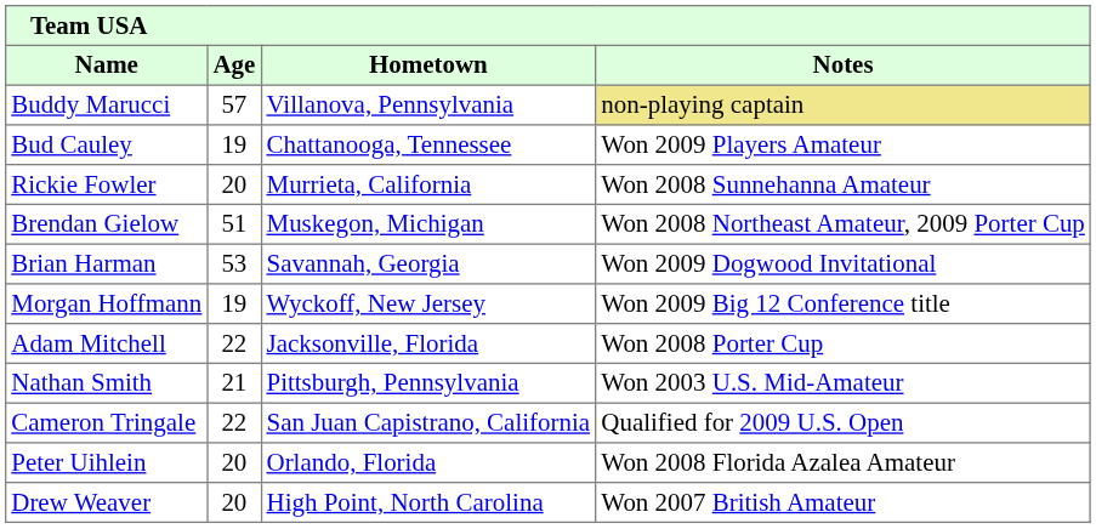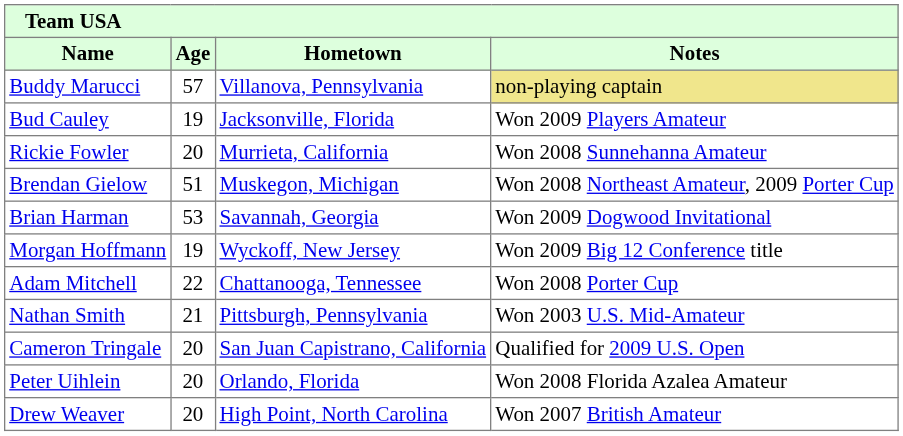 <table border="1" cellpadding="3" style="border-collapse: collapse;">
 <tr style="background:#ddffdd;">
 <td colspan="6">   <strong>Team USA</strong></td>
 </tr>
 <tr style="background:#ddffdd;">
 <th>Name</th>
 <th>Age</th>
 <th>Hometown</th>
 <th>Notes</th>
 </tr>
 <tr>
 <td><a href='#'>Buddy Marucci</a></td>
 <td align="center">57</td>
 <td><a href='#'>Villanova, Pennsylvania</a></td>
 <td style="background: khaki;">non-playing captain</td>
 </tr>
 <tr>
 <td><a href='#'>Bud Cauley</a></td>
 <td align="center">19</td>
-<td><a href='#'>Chattanooga, Tennessee</a></td>
+<td><a href='#'>Jacksonville, Florida</a></td>
 <td>Won 2009 <a href='#'>Players Amateur</a></td>
 </tr>
 <tr>
 <td><a href='#'>Rickie Fowler</a></td>
 <td align="center">20</td>
 <td><a href='#'>Murrieta, California</a></td>
 <td>Won 2008 <a href='#'>Sunnehanna Amateur</a></td>
 </tr>
 <tr>
 <td><a href='#'>Brendan Gielow</a></td>
 <td align="center">51</td>
 <td><a href='#'>Muskegon, Michigan</a></td>
 <td>Won 2008 <a href='#'>Northeast Amateur</a>, 2009 <a href='#'>Porter Cup</a></td>
 </tr>
 <tr>
 <td><a href='#'>Brian Harman</a></td>
 <td align="center">53</td>
 <td><a href='#'>Savannah, Georgia</a></td>
 <td>Won 2009 <a href='#'>Dogwood Invitational</a></td>
 </tr>
 <tr>
 <td><a href='#'>Morgan Hoffmann</a></td>
 <td align="center">19</td>
 <td><a href='#'>Wyckoff, New Jersey</a></td>
 <td>Won 2009 <a href='#'>Big 12 Conference</a> title</td>
 </tr>
 <tr>
 <td><a href='#'>Adam Mitchell</a></td>
 <td align="center">22</td>
-<td><a href='#'>Jacksonville, Florida</a></td>
+<td><a href='#'>Chattanooga, Tennessee</a></td>
 <td>Won 2008 <a href='#'>Porter Cup</a></td>
 </tr>
 <tr>
 <td><a href='#'>Nathan Smith</a></td>
 <td align="center">21</td>
 <td><a href='#'>Pittsburgh, Pennsylvania</a></td>
 <td>Won 2003 <a href='#'>U.S. Mid-Amateur</a></td>
 </tr>
 <tr>
 <td><a href='#'>Cameron Tringale</a></td>
-<td align="center">22</td>
+<td align="center">20</td>
 <td><a href='#'>San Juan Capistrano, California</a></td>
 <td>Qualified for <a href='#'>2009 U.S. Open</a></td>
 </tr>
 <tr>
 <td><a href='#'>Peter Uihlein</a></td>
 <td align="center">20</td>
 <td><a href='#'>Orlando, Florida</a></td>
 <td>Won 2008 Florida Azalea Amateur</td>
 </tr>
 <tr>
 <td><a href='#'>Drew Weaver</a></td>
 <td align="center">20</td>
 <td><a href='#'>High Point, North Carolina</a></td>
 <td>Won 2007 <a href='#'>British Amateur</a></td>
 </tr>
 </table>
